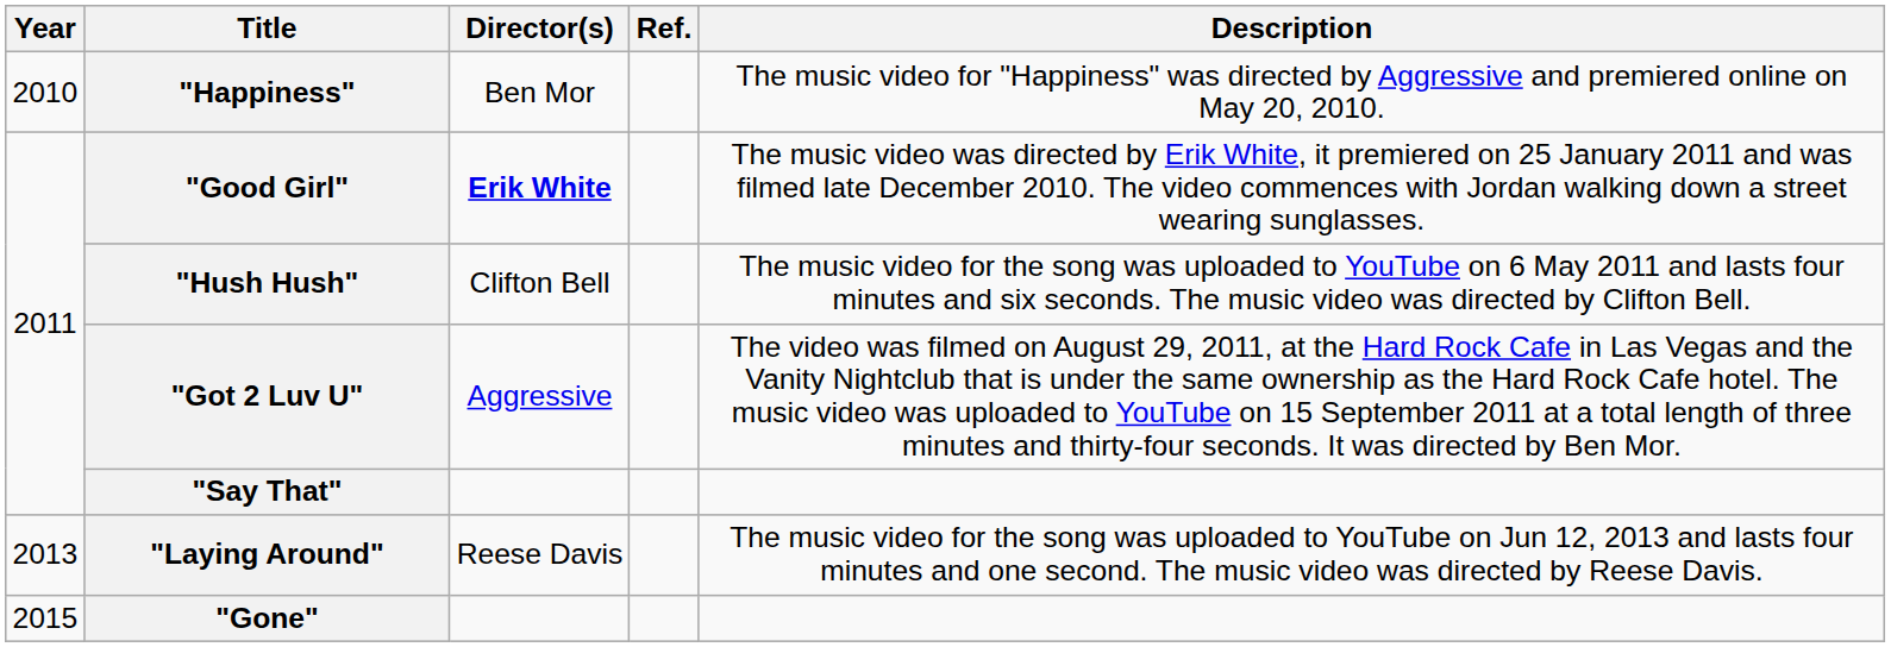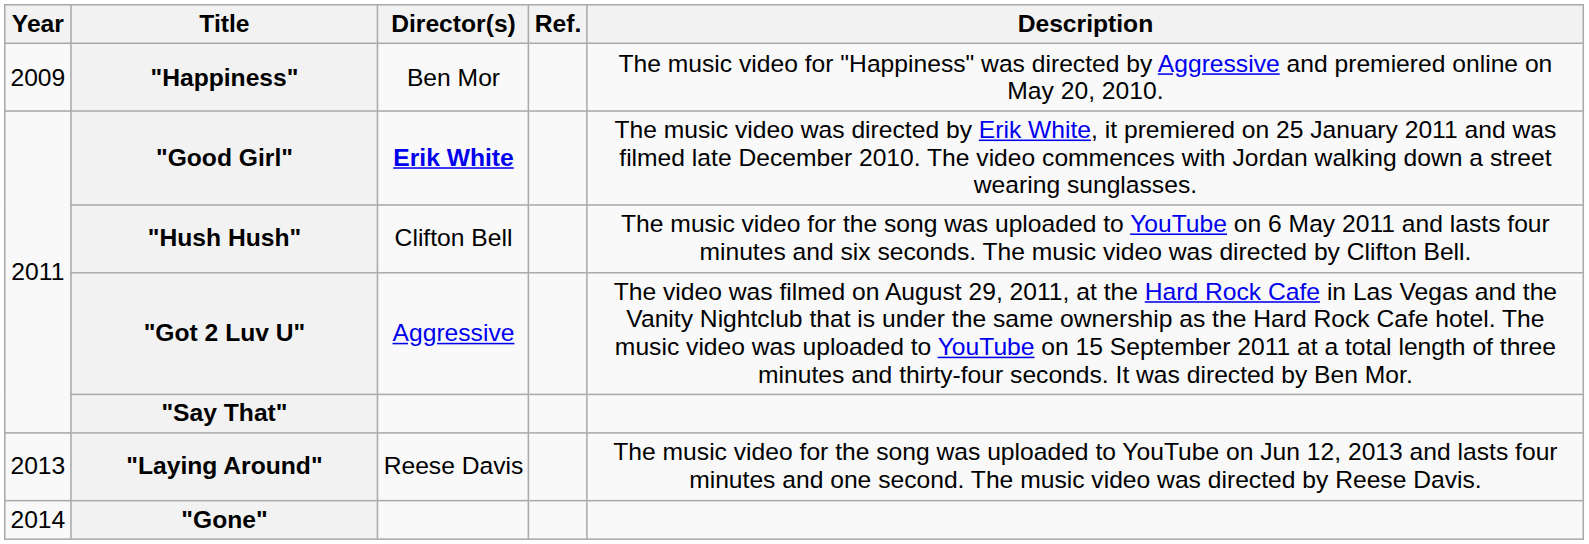 <table class="wikitable sortable plainrowheaders" style="text-align:center;">
 <tr>
 <th scope="col">Year</th>
 <th scope="col" style="width:12em;">Title</th>
 <th scope="col">Director(s)</th>
 <th scope="col">Ref.</th>
 <th scope="col" class="unsortable" style="width: 40em;">Description</th>
 </tr>
 <tr>
-<td>2010</td>
+<td>2009</td>
 <th scope="row">"Happiness"</th>
 <td>Ben Mor</td>
 <td></td>
 <td>The music video for "Happiness" was directed by <a href='#'>Aggressive</a> and premiered online on May 20, 2010.</td>
 </tr>
 <tr>
 <td rowspan="4">2011</td>
 <th scope="row">"Good Girl"</th>
 <td><strong><a href='#'>Erik White</a></strong></td>
 <td></td>
 <td>The music video was directed by <a href='#'>Erik White</a>, it premiered on 25 January 2011 and was filmed late December 2010. The video commences with Jordan walking down a street wearing sunglasses.</td>
 </tr>
 <tr>
 <th scope="row">"Hush Hush"</th>
 <td>Clifton Bell</td>
 <td></td>
 <td>The music video for the song was uploaded to <a href='#'>YouTube</a> on 6 May 2011 and lasts four minutes and six seconds. The music video was directed by Clifton Bell.</td>
 </tr>
 <tr>
 <th scope="row">"Got 2 Luv U"</th>
 <td><a href='#'>Aggressive</a></td>
 <td></td>
 <td>The video was filmed on August 29, 2011, at the <a href='#'>Hard Rock Cafe</a> in Las Vegas and the Vanity Nightclub that is under the same ownership as the Hard Rock Cafe hotel. The music video was uploaded to <a href='#'>YouTube</a> on 15 September 2011 at a total length of three minutes and thirty-four seconds. It was directed by Ben Mor.</td>
 </tr>
 <tr>
 <th scope="row">"Say That"</th>
 <td></td>
 <td></td>
 <td></td>
 </tr>
 <tr>
 <td>2013</td>
 <th scope="row">"Laying Around"</th>
 <td>Reese Davis</td>
 <td></td>
 <td>The music video for the song was uploaded to YouTube on Jun 12, 2013 and lasts four minutes and one second. The music video was directed by Reese Davis.</td>
 </tr>
 <tr>
-<td>2015</td>
+<td>2014</td>
 <th scope="row">"Gone"</th>
 <td></td>
 <td></td>
 <td></td>
 </tr>
 </table>
